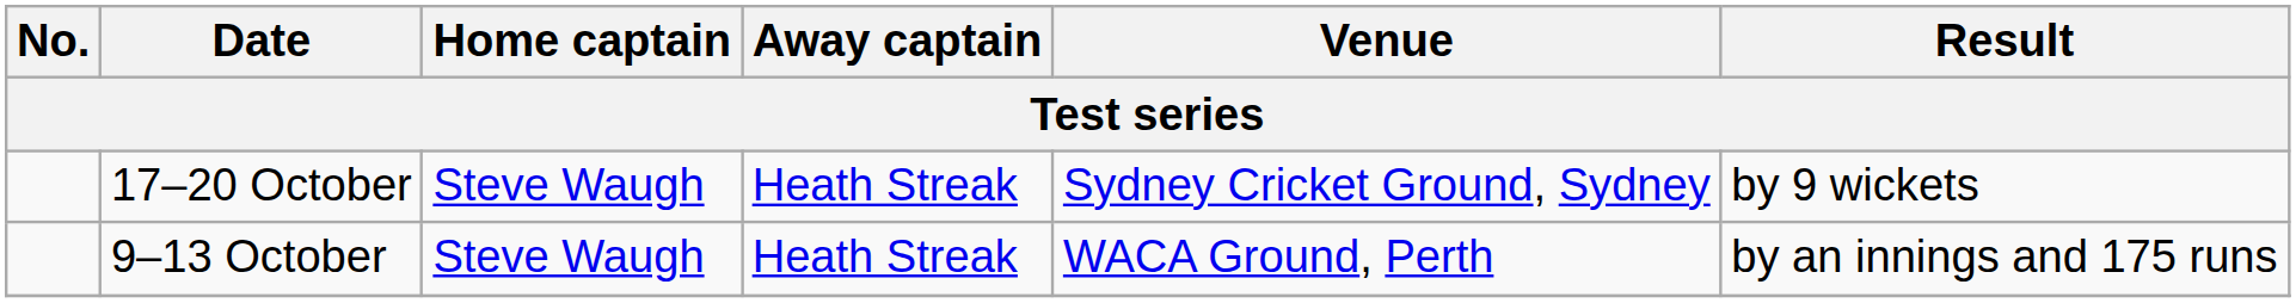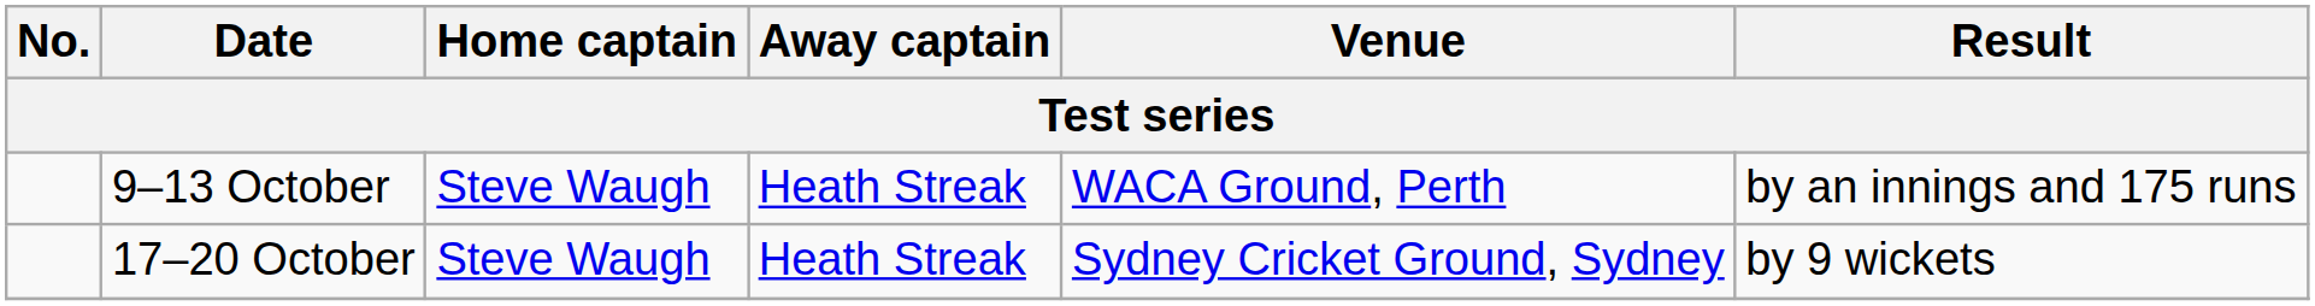 <table class="wikitable">
 <tr>
 <th>No.</th>
 <th>Date</th>
 <th>Home captain</th>
 <th>Away captain</th>
 <th>Venue</th>
 <th>Result</th>
 </tr>
 <tr>
 <th colspan="6">Test series</th>
 </tr>
 <tr>
 <td></td>
+<td>9–13 October</td>
+<td><a href='#'>Steve Waugh</a></td>
+<td><a href='#'>Heath Streak</a></td>
+<td><a href='#'>WACA Ground</a>, <a href='#'>Perth</a></td>
+<td> by an innings and 175 runs</td>
+</tr>
+<tr>
+<td></td>
 <td>17–20 October</td>
 <td><a href='#'>Steve Waugh</a></td>
 <td><a href='#'>Heath Streak</a></td>
 <td><a href='#'>Sydney Cricket Ground</a>, <a href='#'>Sydney</a></td>
 <td> by 9 wickets</td>
 </tr>
 <tr>
-<td></td>
-<td>9–13 October</td>
-<td><a href='#'>Steve Waugh</a></td>
-<td><a href='#'>Heath Streak</a></td>
-<td><a href='#'>WACA Ground</a>, <a href='#'>Perth</a></td>
-<td> by an innings and 175 runs</td>
-</tr>
-<tr>
 </tr>
 </table>
